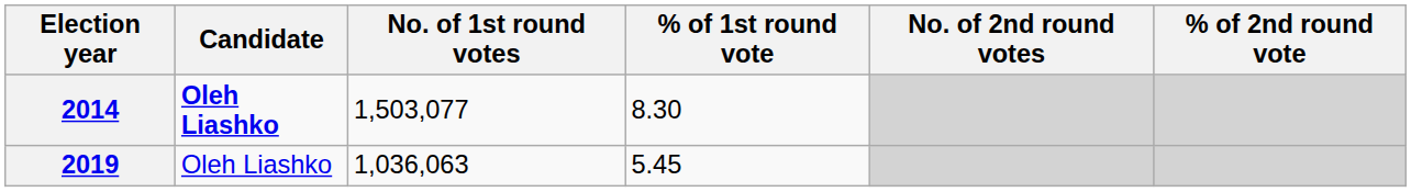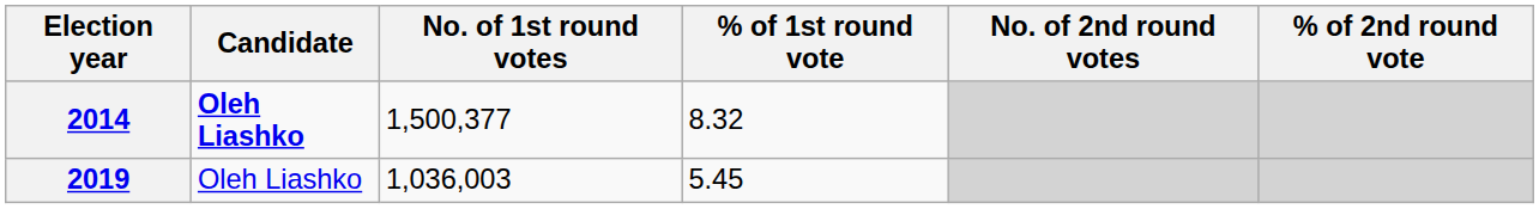 <table class="wikitable">
 <tr>
 <th>Election year</th>
 <th>Candidate</th>
 <th>No. of 1st round votes</th>
 <th>% of 1st round vote</th>
 <th>No. of 2nd round votes</th>
 <th>% of 2nd round vote</th>
 </tr>
 <tr>
 <th><a href='#'>2014</a></th>
 <td><strong><a href='#'>Oleh Liashko</a></strong></td>
-<td>1,503,077</td>
-<td>8.30</td>
+<td>1,500,377</td>
+<td>8.32</td>
 <td bgcolor="lightgrey"></td>
 <td bgcolor="lightgrey"></td>
 </tr>
 <tr>
 <th><a href='#'>2019</a></th>
 <td><a href='#'>Oleh Liashko</a></td>
-<td>1,036,063</td>
+<td>1,036,003</td>
 <td>5.45</td>
 <td bgcolor="lightgrey"></td>
 <td bgcolor="lightgrey"></td>
 </tr>
 </table>
